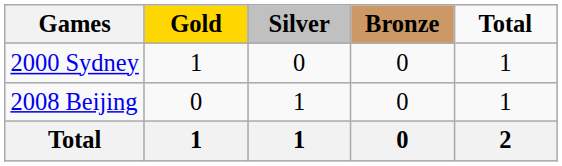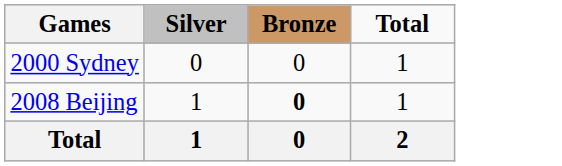 <table class="wikitable">
 <tr align=center>
 <th>Games</th>
-<td width=60 bgcolor=gold><strong>Gold</strong></td>
 <td width=60 bgcolor=silver><strong>Silver</strong></td>
 <td width=60 bgcolor=cc9966><strong>Bronze</strong></td>
 <td width=60><strong>Total</strong></td>
 </tr>
 <tr align=center>
 <td align=left><a href='#'>2000 Sydney</a></td>
-<td>1</td>
 <td>0</td>
 <td>0</td>
 <td>1</td>
 </tr>
 <tr align=center>
 <td align=left><a href='#'>2008 Beijing</a></td>
-<td>0</td>
 <td>1</td>
-<td>0</td>
+<td><strong>0</strong></td>
 <td>1</td>
 </tr>
 <tr align=center>
 <th>Total</th>
 <th>1</th>
-<th>1</th>
 <th>0</th>
 <th>2</th>
 </tr>
 </table>
